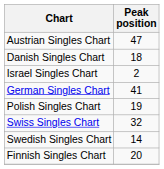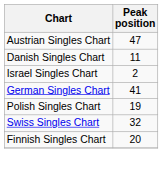 <table class="wikitable sortable">
 <tr>
 <th align="left">Chart</th>
 <th align="center">Peak<br>position</th>
 </tr>
 <tr>
 <td align="left">Austrian Singles Chart</td>
 <td align="center">47</td>
 </tr>
 <tr>
 <td align="left">Danish Singles Chart</td>
-<td align="center">18</td>
+<td align="center">11</td>
 </tr>
 <tr>
 <td align="left">Israel Singles Chart</td>
 <td align="center">2</td>
 </tr>
 <tr>
 <td align="left"><a href='#'>German Singles Chart</a></td>
 <td align="center">41</td>
 </tr>
 <tr>
 <td align="left">Polish Singles Chart</td>
 <td align="center">19</td>
 </tr>
 <tr>
 <td align="left"><a href='#'>Swiss Singles Chart</a></td>
 <td align="center">32</td>
 </tr>
 <tr>
-<td align="left">Swedish Singles Chart</td>
-<td align="center">14</td>
-</tr>
-<tr>
 <td align="left">Finnish Singles Chart</td>
 <td align="center">20</td>
 </tr>
 <tr>
 </tr>
 </table>
